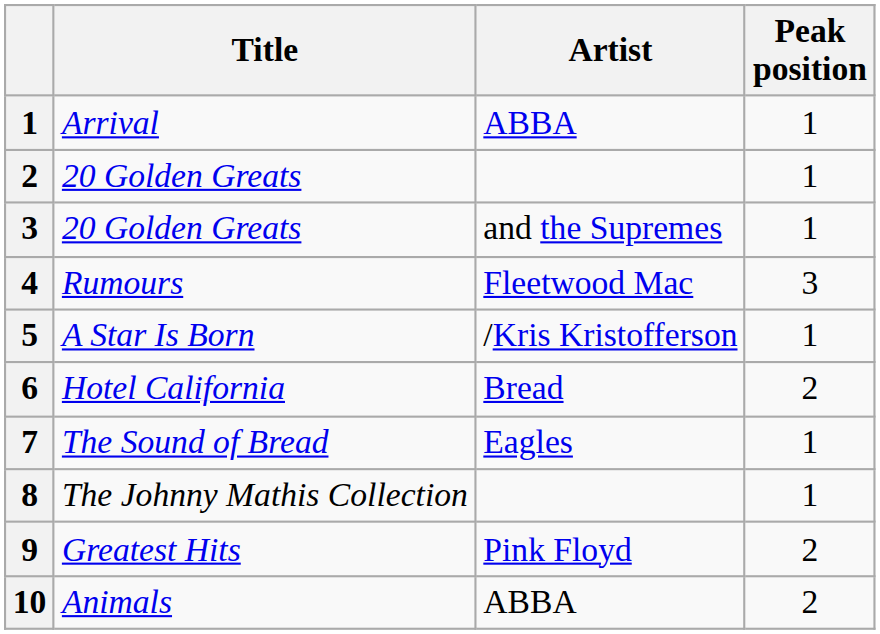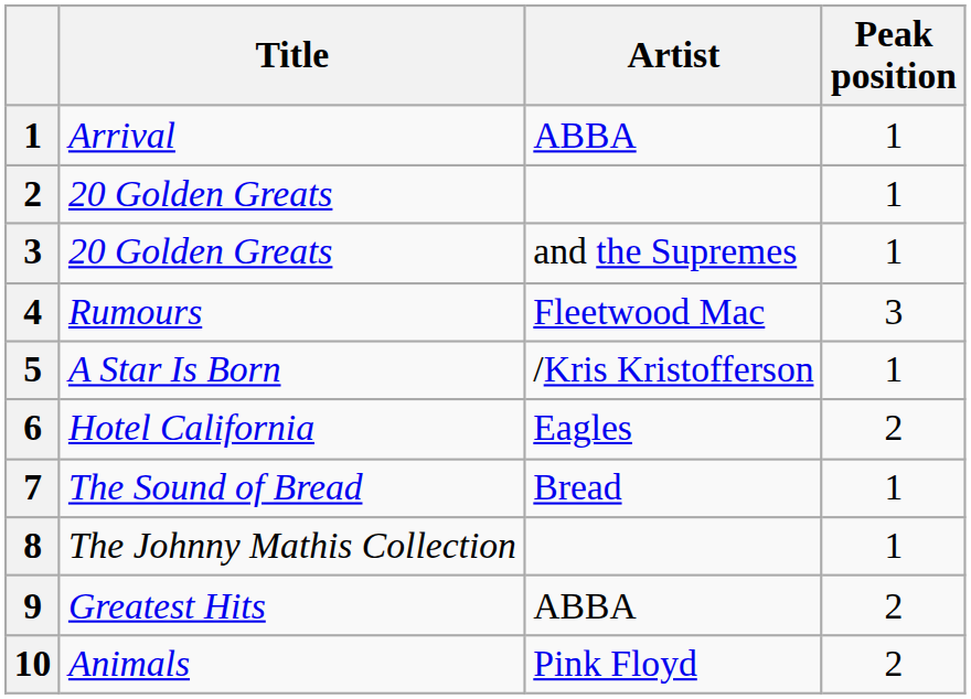 <table class="wikitable sortable plainrowheaders">
 <tr>
 <th scope=col></th>
 <th scope=col>Title</th>
 <th scope=col>Artist</th>
 <th scope=col>Peak<br>position</th>
 </tr>
 <tr>
 <th scope=row style="text-align:center;">1</th>
 <td><em><a href='#'>Arrival</a></em></td>
 <td><a href='#'>ABBA</a></td>
 <td align="center">1</td>
 </tr>
 <tr>
 <th scope=row style="text-align:center;">2</th>
 <td><em><a href='#'>20 Golden Greats</a></em></td>
 <td></td>
 <td align="center">1</td>
 </tr>
 <tr>
 <th scope=row style="text-align:center;">3</th>
 <td><em><a href='#'>20 Golden Greats</a></em></td>
 <td> and <a href='#'>the Supremes</a></td>
 <td align="center">1</td>
 </tr>
 <tr>
 <th scope=row style="text-align:center;">4</th>
 <td><em><a href='#'>Rumours</a></em></td>
 <td><a href='#'>Fleetwood Mac</a></td>
 <td align="center">3</td>
 </tr>
 <tr>
 <th scope=row style="text-align:center;">5</th>
 <td><em><a href='#'>A Star Is Born</a></em></td>
 <td>/<a href='#'>Kris Kristofferson</a></td>
 <td align="center">1</td>
 </tr>
 <tr>
 <th scope=row style="text-align:center;">6</th>
 <td><em><a href='#'>Hotel California</a></em></td>
-<td><a href='#'>Bread</a></td>
+<td><a href='#'>Eagles</a></td>
 <td align="center">2</td>
 </tr>
 <tr>
 <th scope=row style="text-align:center;">7</th>
 <td><em><a href='#'>The Sound of Bread</a></em></td>
-<td><a href='#'>Eagles</a></td>
+<td><a href='#'>Bread</a></td>
 <td align="center">1</td>
 </tr>
 <tr>
 <th scope=row style="text-align:center;">8</th>
 <td><em>The Johnny Mathis Collection</em></td>
 <td></td>
 <td align="center">1</td>
 </tr>
 <tr>
 <th scope=row style="text-align:center;">9</th>
 <td><em><a href='#'>Greatest Hits</a></em></td>
-<td><a href='#'>Pink Floyd</a></td>
+<td>ABBA</td>
 <td align="center">2</td>
 </tr>
 <tr>
 <th scope=row style="text-align:center;">10</th>
 <td><em><a href='#'>Animals</a></em></td>
-<td>ABBA</td>
+<td><a href='#'>Pink Floyd</a></td>
 <td align="center">2</td>
 </tr>
 </table>
